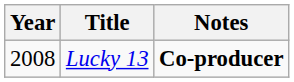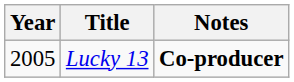 <table class="wikitable sortable">
 <tr>
 <th>Year</th>
 <th>Title</th>
 <th>Notes</th>
 </tr>
 <tr>
-<td>2008</td>
+<td>2005</td>
 <td><em><a href='#'>Lucky 13</a></em></td>
 <td><strong>Co-producer</strong></td>
 </tr>
 </table>
